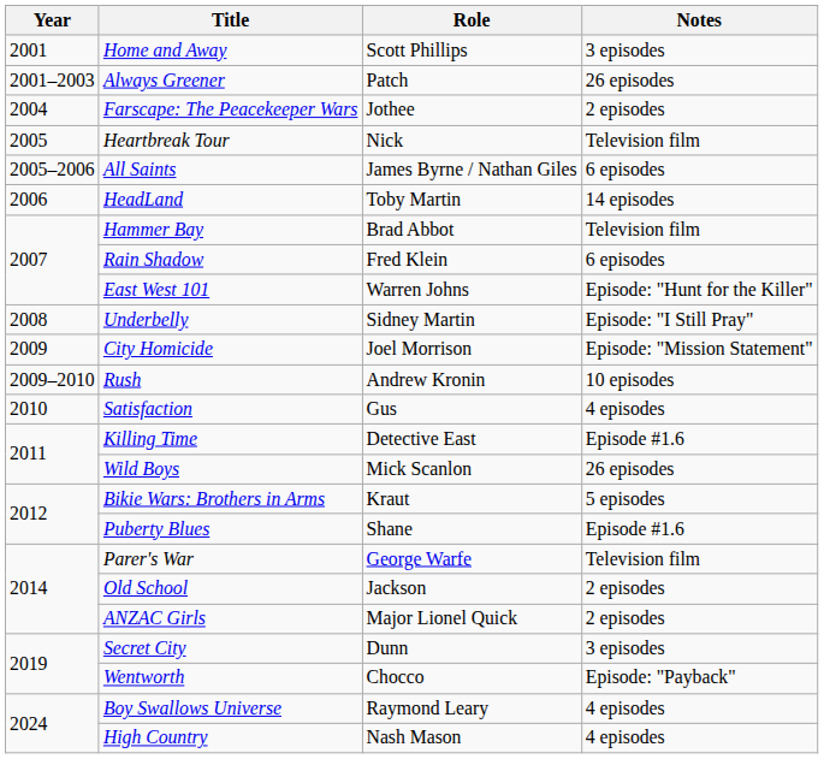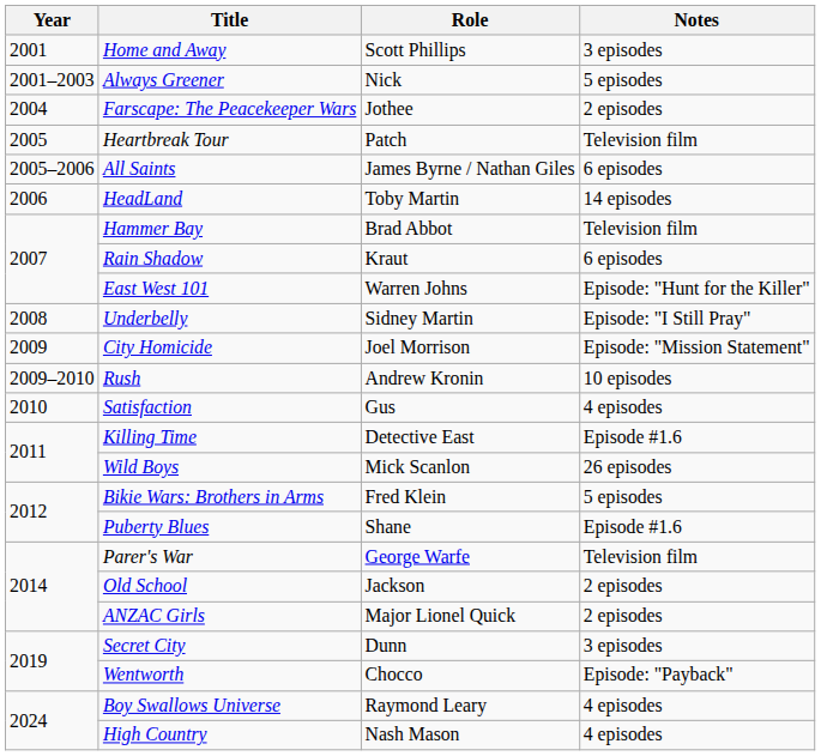 <table class="wikitable sortable">
 <tr>
 <th>Year</th>
 <th>Title</th>
 <th>Role</th>
 <th class="unsortable">Notes</th>
 </tr>
 <tr>
 <td>2001</td>
 <td><em><a href='#'>Home and Away</a></em></td>
 <td>Scott Phillips</td>
 <td>3 episodes</td>
 </tr>
 <tr>
 <td>2001–2003</td>
 <td><em><a href='#'>Always Greener</a></em></td>
-<td>Patch</td>
-<td>26 episodes</td>
+<td>Nick</td>
+<td>5 episodes</td>
 </tr>
 <tr>
 <td>2004</td>
 <td><em><a href='#'>Farscape: The Peacekeeper Wars</a></em></td>
 <td>Jothee</td>
 <td>2 episodes</td>
 </tr>
 <tr>
 <td>2005</td>
 <td><em>Heartbreak Tour</em></td>
-<td>Nick</td>
+<td>Patch</td>
 <td>Television film</td>
 </tr>
 <tr>
 <td>2005–2006</td>
 <td><a href='#'><em>All Saints</em></a></td>
 <td>James Byrne / Nathan Giles</td>
 <td>6 episodes</td>
 </tr>
 <tr>
 <td>2006</td>
 <td><em><a href='#'>HeadLand</a></em></td>
 <td>Toby Martin</td>
 <td>14 episodes</td>
 </tr>
 <tr>
 <td rowspan="3">2007</td>
 <td><em><a href='#'>Hammer Bay</a></em></td>
 <td>Brad Abbot</td>
 <td>Television film</td>
 </tr>
 <tr>
 <td><a href='#'><em>Rain Shadow</em></a></td>
-<td>Fred Klein</td>
+<td>Kraut</td>
 <td>6 episodes</td>
 </tr>
 <tr>
 <td><em><a href='#'>East West 101</a></em></td>
 <td>Warren Johns</td>
 <td>Episode: "Hunt for the Killer"</td>
 </tr>
 <tr>
 <td>2008</td>
 <td><a href='#'><em>Underbelly</em></a></td>
 <td>Sidney Martin</td>
 <td>Episode: "I Still Pray"</td>
 </tr>
 <tr>
 <td>2009</td>
 <td><em><a href='#'>City Homicide</a></em></td>
 <td>Joel Morrison</td>
 <td>Episode: "Mission Statement"</td>
 </tr>
 <tr>
 <td>2009–2010</td>
 <td><a href='#'><em>Rush</em></a></td>
 <td>Andrew Kronin</td>
 <td>10 episodes</td>
 </tr>
 <tr>
 <td>2010</td>
 <td><a href='#'><em>Satisfaction</em></a></td>
 <td>Gus</td>
 <td>4 episodes</td>
 </tr>
 <tr>
 <td rowspan="2">2011</td>
 <td><a href='#'><em>Killing Time</em></a></td>
 <td>Detective East</td>
 <td>Episode #1.6</td>
 </tr>
 <tr>
 <td><em><a href='#'>Wild Boys</a></em></td>
 <td>Mick Scanlon</td>
 <td>26 episodes</td>
 </tr>
 <tr>
 <td rowspan="2">2012</td>
 <td><em><a href='#'>Bikie Wars: Brothers in Arms</a></em></td>
-<td>Kraut</td>
+<td>Fred Klein</td>
 <td>5 episodes</td>
 </tr>
 <tr>
 <td><a href='#'><em>Puberty Blues</em></a></td>
 <td>Shane</td>
 <td>Episode #1.6</td>
 </tr>
 <tr>
 <td rowspan="3">2014</td>
 <td><em>Parer's War</em></td>
 <td><a href='#'>George Warfe</a></td>
 <td>Television film</td>
 </tr>
 <tr>
 <td><a href='#'><em>Old School</em></a></td>
 <td>Jackson</td>
 <td>2 episodes</td>
 </tr>
 <tr>
 <td><em><a href='#'>ANZAC Girls</a></em></td>
 <td>Major Lionel Quick</td>
 <td>2 episodes</td>
 </tr>
 <tr>
 <td rowspan="2">2019</td>
 <td><a href='#'><em>Secret City</em></a></td>
 <td>Dunn</td>
 <td>3 episodes</td>
 </tr>
 <tr>
 <td><a href='#'><em>Wentworth</em></a></td>
 <td>Chocco</td>
 <td>Episode: "Payback"</td>
 </tr>
 <tr>
 <td rowspan="2">2024</td>
 <td><em><a href='#'>Boy Swallows Universe</a></em></td>
 <td>Raymond Leary</td>
 <td>4 episodes</td>
 </tr>
 <tr>
 <td><em><a href='#'>High Country</a></em></td>
 <td>Nash Mason</td>
 <td>4 episodes</td>
 </tr>
 </table>
